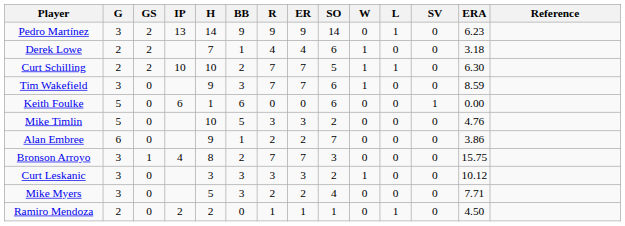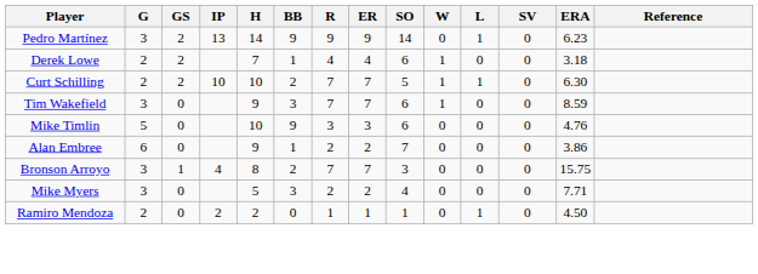 <table class="wikitable sortable" style="text-align:center">
 <tr>
 <th width="16%">Player</th>
 <th width="5%">G</th>
 <th width="5%">GS</th>
 <th width="5%">IP</th>
 <th width="5%">H</th>
 <th width="5%">BB</th>
 <th width="5%">R</th>
 <th width="5%">ER</th>
 <th width="5%">SO</th>
 <th width="5%">W</th>
 <th width="5%">L</th>
 <th>SV</th>
 <th width="5%">ERA</th>
 <th>Reference</th>
 </tr>
 <tr>
 <td><a href='#'>Pedro Martínez</a></td>
 <td>3</td>
 <td>2</td>
 <td>13</td>
 <td>14</td>
 <td>9</td>
 <td>9</td>
 <td>9</td>
 <td>14</td>
 <td>0</td>
 <td>1</td>
 <td>0</td>
 <td>6.23</td>
 <td></td>
 </tr>
 <tr>
 <td><a href='#'>Derek Lowe</a></td>
 <td>2</td>
 <td>2</td>
 <td></td>
 <td>7</td>
 <td>1</td>
 <td>4</td>
 <td>4</td>
 <td>6</td>
 <td>1</td>
 <td>0</td>
 <td>0</td>
 <td>3.18</td>
 <td></td>
 </tr>
 <tr>
 <td><a href='#'>Curt Schilling</a></td>
 <td>2</td>
 <td>2</td>
 <td>10</td>
 <td>10</td>
 <td>2</td>
 <td>7</td>
 <td>7</td>
 <td>5</td>
 <td>1</td>
 <td>1</td>
 <td>0</td>
 <td>6.30</td>
 <td></td>
 </tr>
 <tr>
 <td><a href='#'>Tim Wakefield</a></td>
 <td>3</td>
 <td>0</td>
 <td></td>
 <td>9</td>
 <td>3</td>
 <td>7</td>
 <td>7</td>
 <td>6</td>
 <td>1</td>
 <td>0</td>
 <td>0</td>
 <td>8.59</td>
 <td></td>
 </tr>
 <tr>
-<td><a href='#'>Keith Foulke</a></td>
-<td>5</td>
-<td>0</td>
-<td>6</td>
-<td>1</td>
-<td>6</td>
-<td>0</td>
-<td>0</td>
-<td>6</td>
-<td>0</td>
-<td>0</td>
-<td>1</td>
-<td>0.00</td>
-<td></td>
-</tr>
-<tr>
 <td><a href='#'>Mike Timlin</a></td>
 <td>5</td>
 <td>0</td>
 <td></td>
 <td>10</td>
-<td>5</td>
+<td>9</td>
 <td>3</td>
 <td>3</td>
-<td>2</td>
+<td>6</td>
 <td>0</td>
 <td>0</td>
 <td>0</td>
 <td>4.76</td>
 <td></td>
 </tr>
 <tr>
 <td><a href='#'>Alan Embree</a></td>
 <td>6</td>
 <td>0</td>
 <td></td>
 <td>9</td>
 <td>1</td>
 <td>2</td>
 <td>2</td>
 <td>7</td>
 <td>0</td>
 <td>0</td>
 <td>0</td>
 <td>3.86</td>
 <td></td>
 </tr>
 <tr>
 <td><a href='#'>Bronson Arroyo</a></td>
 <td>3</td>
 <td>1</td>
 <td>4</td>
 <td>8</td>
 <td>2</td>
 <td>7</td>
 <td>7</td>
 <td>3</td>
 <td>0</td>
 <td>0</td>
 <td>0</td>
 <td>15.75</td>
 <td></td>
 </tr>
 <tr>
-<td><a href='#'>Curt Leskanic</a></td>
-<td>3</td>
-<td>0</td>
-<td></td>
-<td>3</td>
-<td>3</td>
-<td>3</td>
-<td>3</td>
-<td>2</td>
-<td>1</td>
-<td>0</td>
-<td>0</td>
-<td>10.12</td>
-<td></td>
-</tr>
-<tr>
 <td><a href='#'>Mike Myers</a></td>
 <td>3</td>
 <td>0</td>
 <td></td>
 <td>5</td>
 <td>3</td>
 <td>2</td>
 <td>2</td>
 <td>4</td>
 <td>0</td>
 <td>0</td>
 <td>0</td>
 <td>7.71</td>
 <td></td>
 </tr>
 <tr>
 <td><a href='#'>Ramiro Mendoza</a></td>
 <td>2</td>
 <td>0</td>
 <td>2</td>
 <td>2</td>
 <td>0</td>
 <td>1</td>
 <td>1</td>
 <td>1</td>
 <td>0</td>
 <td>1</td>
 <td>0</td>
 <td>4.50</td>
 <td></td>
 </tr>
 </table>
